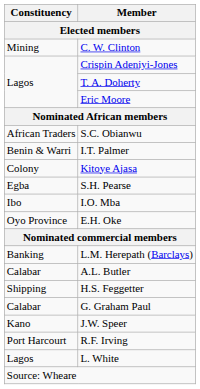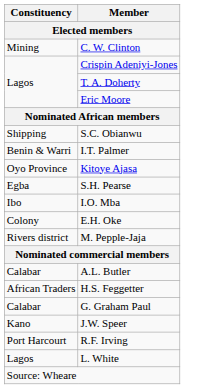 <table class=wikitable>
 <tr>
 <th>Constituency</th>
 <th>Member</th>
 </tr>
 <tr>
 <th colspan=2>Elected members</th>
 </tr>
 <tr>
 <td>Mining</td>
 <td><a href='#'>C. W. Clinton</a></td>
 </tr>
 <tr>
 <td rowspan=3>Lagos</td>
 <td><a href='#'>Crispin Adeniyi-Jones</a></td>
 </tr>
 <tr>
 <td><a href='#'>T. A. Doherty</a></td>
 </tr>
 <tr>
 <td><a href='#'>Eric Moore</a></td>
 </tr>
 <tr>
 <th colspan=2>Nominated African members</th>
 </tr>
 <tr>
-<td>African Traders</td>
+<td>Shipping</td>
 <td>S.C. Obianwu</td>
 </tr>
 <tr>
 <td>Benin & Warri</td>
 <td>I.T. Palmer</td>
 </tr>
 <tr>
-<td>Colony</td>
+<td>Oyo Province</td>
 <td><a href='#'>Kitoye Ajasa</a></td>
 </tr>
 <tr>
 <td>Egba</td>
 <td>S.H. Pearse</td>
 </tr>
 <tr>
 <td>Ibo</td>
 <td>I.O. Mba</td>
 </tr>
 <tr>
-<td>Oyo Province</td>
+<td>Colony</td>
 <td>E.H. Oke</td>
 </tr>
 <tr>
-<th colspan=2>Nominated commercial members</th>
+<td>Rivers district</td>
+<td>M. Pepple-Jaja</td>
 </tr>
 <tr>
-<td>Banking</td>
-<td>L.M. Herepath (<a href='#'>Barclays</a>)</td>
+<th colspan=2>Nominated commercial members</th>
 </tr>
 <tr>
 <td>Calabar</td>
 <td>A.L. Butler</td>
 </tr>
 <tr>
-<td>Shipping</td>
+<td>African Traders</td>
 <td>H.S. Feggetter</td>
 </tr>
 <tr>
 <td>Calabar</td>
 <td>G. Graham Paul</td>
 </tr>
 <tr>
 <td>Kano</td>
 <td>J.W. Speer</td>
 </tr>
 <tr>
 <td>Port Harcourt</td>
 <td>R.F. Irving</td>
 </tr>
 <tr>
 <td>Lagos</td>
 <td>L. White</td>
 </tr>
 <tr>
 <td colspan=2>Source: Wheare</td>
 </tr>
 </table>
